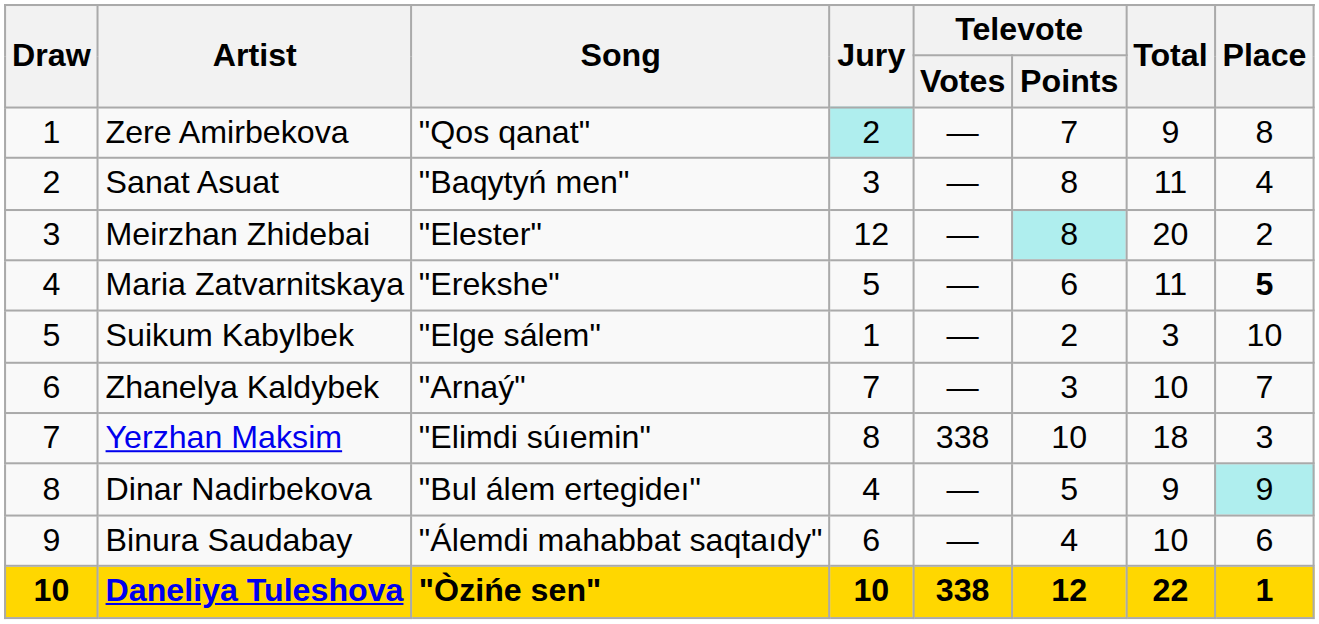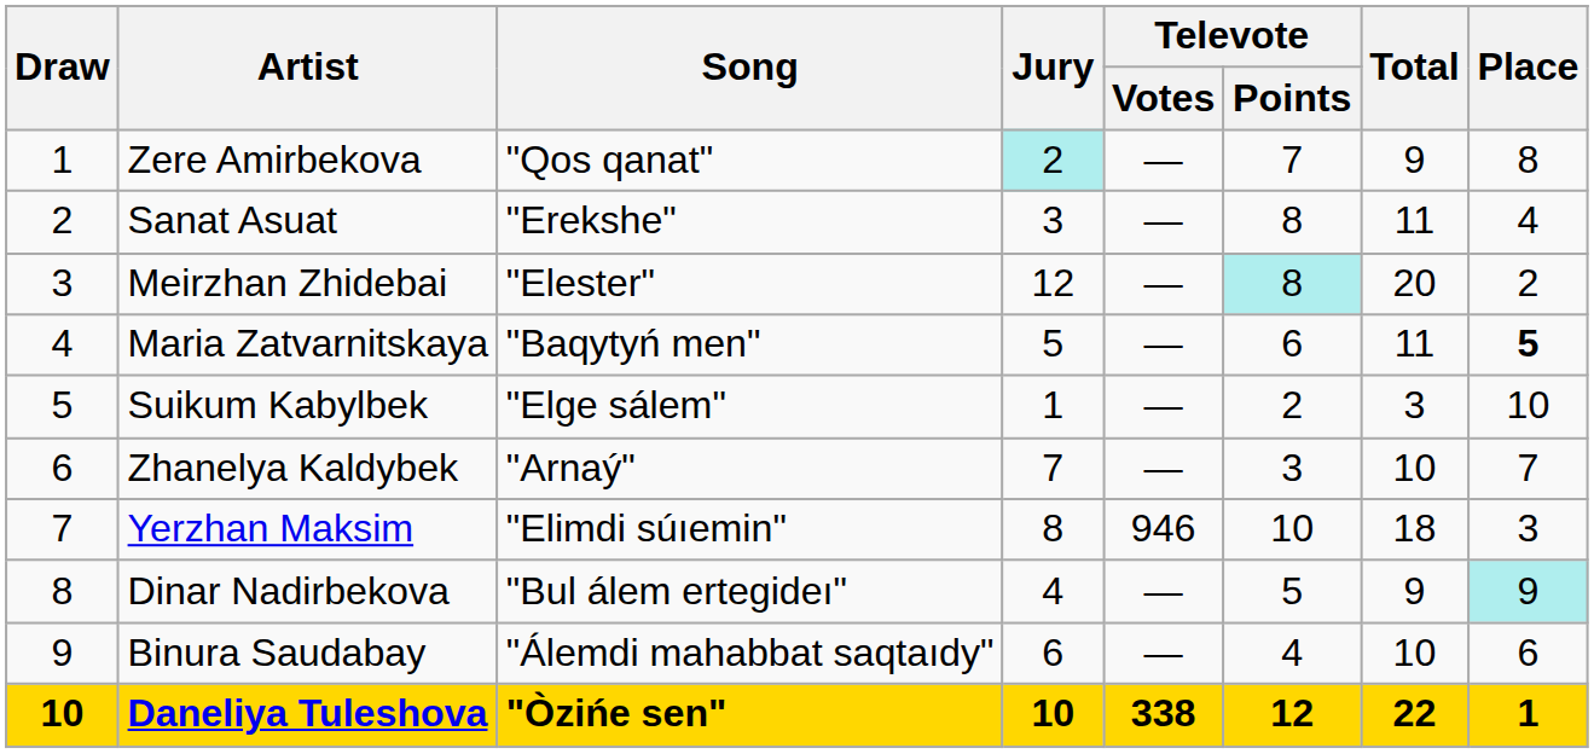 <table class="sortable wikitable" style="margin: 1em auto 1em auto; text-align:center">
 <tr>
 </tr>
 <tr>
 <th rowspan=2>Draw</th>
 <th rowspan=2>Artist</th>
 <th rowspan=2>Song</th>
 <th rowspan=2>Jury</th>
 <th colspan="2"><strong>Televote</strong></th>
 <th rowspan=2>Total</th>
 <th rowspan=2>Place</th>
 </tr>
 <tr>
 <th>Votes</th>
 <th>Points</th>
 </tr>
 <tr>
 <td>1</td>
 <td align="left">Zere Amirbekova</td>
 <td align="left">"Qos qanat"</td>
 <td style="background: paleturquoise;">2</td>
 <td>—</td>
 <td>7</td>
 <td>9</td>
 <td>8</td>
 </tr>
 <tr>
 <td>2</td>
 <td align="left">Sanat Asuat</td>
-<td align="left">"Baqytyń men"</td>
+<td align="left">"Erekshe"</td>
 <td>3</td>
 <td>—</td>
 <td>8</td>
 <td>11</td>
 <td>4</td>
 </tr>
 <tr>
 <td>3</td>
 <td align="left">Meirzhan Zhidebai</td>
 <td align="left">"Elester"</td>
 <td>12</td>
 <td>—</td>
 <td style="background: paleturquoise;">8</td>
 <td>20</td>
 <td>2</td>
 </tr>
 <tr>
 <td>4</td>
 <td align="left">Maria Zatvarnitskaya</td>
-<td align="left">"Erekshe"</td>
+<td align="left">"Baqytyń men"</td>
 <td>5</td>
 <td>—</td>
 <td>6</td>
 <td>11</td>
 <td><strong>5</strong></td>
 </tr>
 <tr>
 <td>5</td>
 <td align="left">Suikum Kabylbek</td>
 <td align="left">"Elge sálem"</td>
 <td>1</td>
 <td>—</td>
 <td>2</td>
 <td>3</td>
 <td>10</td>
 </tr>
 <tr>
 <td>6</td>
 <td align="left">Zhanelya Kaldybek</td>
 <td align="left">"Arnaý"</td>
 <td>7</td>
 <td>—</td>
 <td>3</td>
 <td>10</td>
 <td>7</td>
 </tr>
 <tr>
 <td>7</td>
 <td align="left"><a href='#'>Yerzhan Maksim</a></td>
 <td align="left">"Elimdi súıemin"</td>
 <td>8</td>
-<td>338</td>
+<td>946</td>
 <td>10</td>
 <td>18</td>
 <td>3</td>
 </tr>
 <tr>
 <td>8</td>
 <td align="left">Dinar Nadirbekova</td>
 <td align="left">"Bul álem ertegideı"</td>
 <td>4</td>
 <td>—</td>
 <td>5</td>
 <td>9</td>
 <td style="background: paleturquoise;">9</td>
 </tr>
 <tr>
 <td>9</td>
 <td align="left">Binura Saudabay</td>
 <td align="left">"Álemdi mahabbat saqtaıdy"</td>
 <td>6</td>
 <td>—</td>
 <td>4</td>
 <td>10</td>
 <td>6</td>
 </tr>
 <tr style="font-weight:bold; background:gold;">
 <td>10</td>
 <td align="left"><a href='#'>Daneliya Tuleshova</a></td>
 <td align="left">"Òzińe sen"</td>
 <td>10</td>
 <td>338</td>
 <td>12</td>
 <td>22</td>
 <td>1</td>
 </tr>
 </table>
